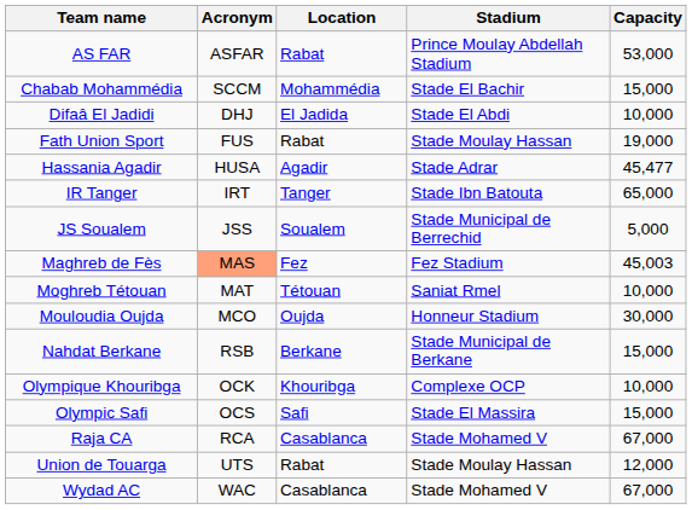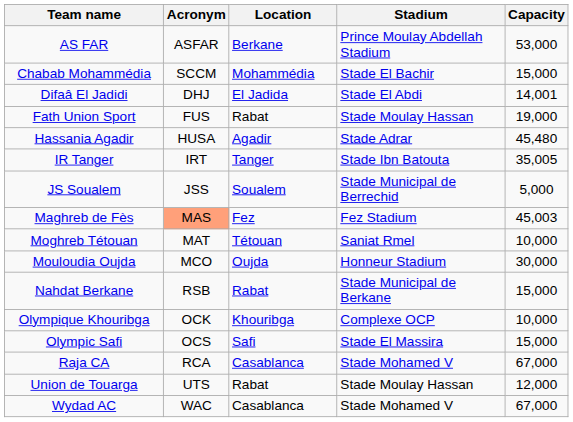 <table class="wikitable sortable">
 <tr>
 <th width="180px">Team name</th>
 <th width="45px">Acronym</th>
 <th width="120px">Location</th>
 <th width="190px">Stadium</th>
 <th>Capacity</th>
 </tr>
 <tr>
 <td align="center"><a href='#'>AS FAR</a></td>
 <td align="center">ASFAR</td>
-<td><a href='#'>Rabat</a></td>
+<td><a href='#'>Berkane</a></td>
 <td><a href='#'>Prince Moulay Abdellah Stadium</a></td>
 <td align="center">53,000</td>
 </tr>
 <tr>
 <td align="center"><a href='#'>Chabab Mohammédia</a></td>
 <td align="center">SCCM</td>
 <td><a href='#'>Mohammédia</a></td>
 <td><a href='#'>Stade El Bachir</a></td>
 <td align="center">15,000</td>
 </tr>
 <tr>
 <td align="center"><a href='#'>Difaâ El Jadidi</a></td>
 <td align="center">DHJ</td>
 <td><a href='#'>El Jadida</a></td>
 <td><a href='#'>Stade El Abdi</a></td>
-<td align="center">10,000</td>
+<td align="center">14,001</td>
 </tr>
 <tr>
 <td align="center"><a href='#'>Fath Union Sport</a></td>
 <td align="center">FUS</td>
 <td>Rabat</td>
 <td><a href='#'>Stade Moulay Hassan</a></td>
 <td align="center">19,000</td>
 </tr>
 <tr>
 <td align="center"><a href='#'>Hassania Agadir</a></td>
 <td align="center">HUSA</td>
 <td><a href='#'>Agadir</a></td>
 <td><a href='#'>Stade Adrar</a></td>
-<td align="center">45,477</td>
+<td align="center">45,480</td>
 </tr>
 <tr>
 <td align="center"><a href='#'>IR Tanger</a></td>
 <td align="center">IRT</td>
 <td><a href='#'>Tanger</a></td>
 <td><a href='#'>Stade Ibn Batouta</a></td>
-<td align="center">65,000</td>
+<td align="center">35,005</td>
 </tr>
 <tr>
 <td align="center"><a href='#'>JS Soualem</a></td>
 <td align="center">JSS</td>
 <td><a href='#'>Soualem</a></td>
 <td><a href='#'>Stade Municipal de Berrechid</a></td>
 <td align="center">5,000</td>
 </tr>
 <tr>
 <td align="center"><a href='#'>Maghreb de Fès</a></td>
 <td align="center" style="background: lightsalmon;">MAS</td>
 <td><a href='#'>Fez</a></td>
 <td><a href='#'>Fez Stadium</a></td>
 <td align="center">45,003</td>
 </tr>
 <tr>
 <td align="center"><a href='#'>Moghreb Tétouan</a></td>
 <td align="center">MAT</td>
 <td><a href='#'>Tétouan</a></td>
 <td><a href='#'>Saniat Rmel</a></td>
 <td align="center">10,000</td>
 </tr>
 <tr>
 <td align="center"><a href='#'>Mouloudia Oujda</a></td>
 <td align="center">MCO</td>
 <td><a href='#'>Oujda</a></td>
 <td><a href='#'>Honneur Stadium</a></td>
 <td align="center">30,000</td>
 </tr>
 <tr>
 <td align="center"><a href='#'>Nahdat Berkane</a></td>
 <td align="center">RSB</td>
-<td><a href='#'>Berkane</a></td>
+<td><a href='#'>Rabat</a></td>
 <td><a href='#'>Stade Municipal de Berkane</a></td>
 <td align="center">15,000</td>
 </tr>
 <tr>
 <td align="center"><a href='#'>Olympique Khouribga</a></td>
 <td align="center">OCK</td>
 <td><a href='#'>Khouribga</a></td>
 <td><a href='#'>Complexe OCP</a></td>
 <td align="center">10,000</td>
 </tr>
 <tr>
 <td align="center"><a href='#'>Olympic Safi</a></td>
 <td align="center">OCS</td>
 <td><a href='#'>Safi</a></td>
 <td><a href='#'>Stade El Massira</a></td>
 <td align="center">15,000</td>
 </tr>
 <tr>
 <td align="center"><a href='#'>Raja CA</a></td>
 <td align="center">RCA</td>
 <td><a href='#'>Casablanca</a></td>
 <td><a href='#'>Stade Mohamed V</a></td>
 <td align="center">67,000</td>
 </tr>
 <tr>
 <td align="center"><a href='#'>Union de Touarga</a></td>
 <td align="center">UTS</td>
 <td>Rabat</td>
 <td>Stade Moulay Hassan</td>
 <td align="center">12,000</td>
 </tr>
 <tr>
 <td align="center"><a href='#'>Wydad AC</a></td>
 <td align="center">WAC</td>
 <td>Casablanca</td>
 <td>Stade Mohamed V</td>
 <td align="center">67,000</td>
 </tr>
 </table>
